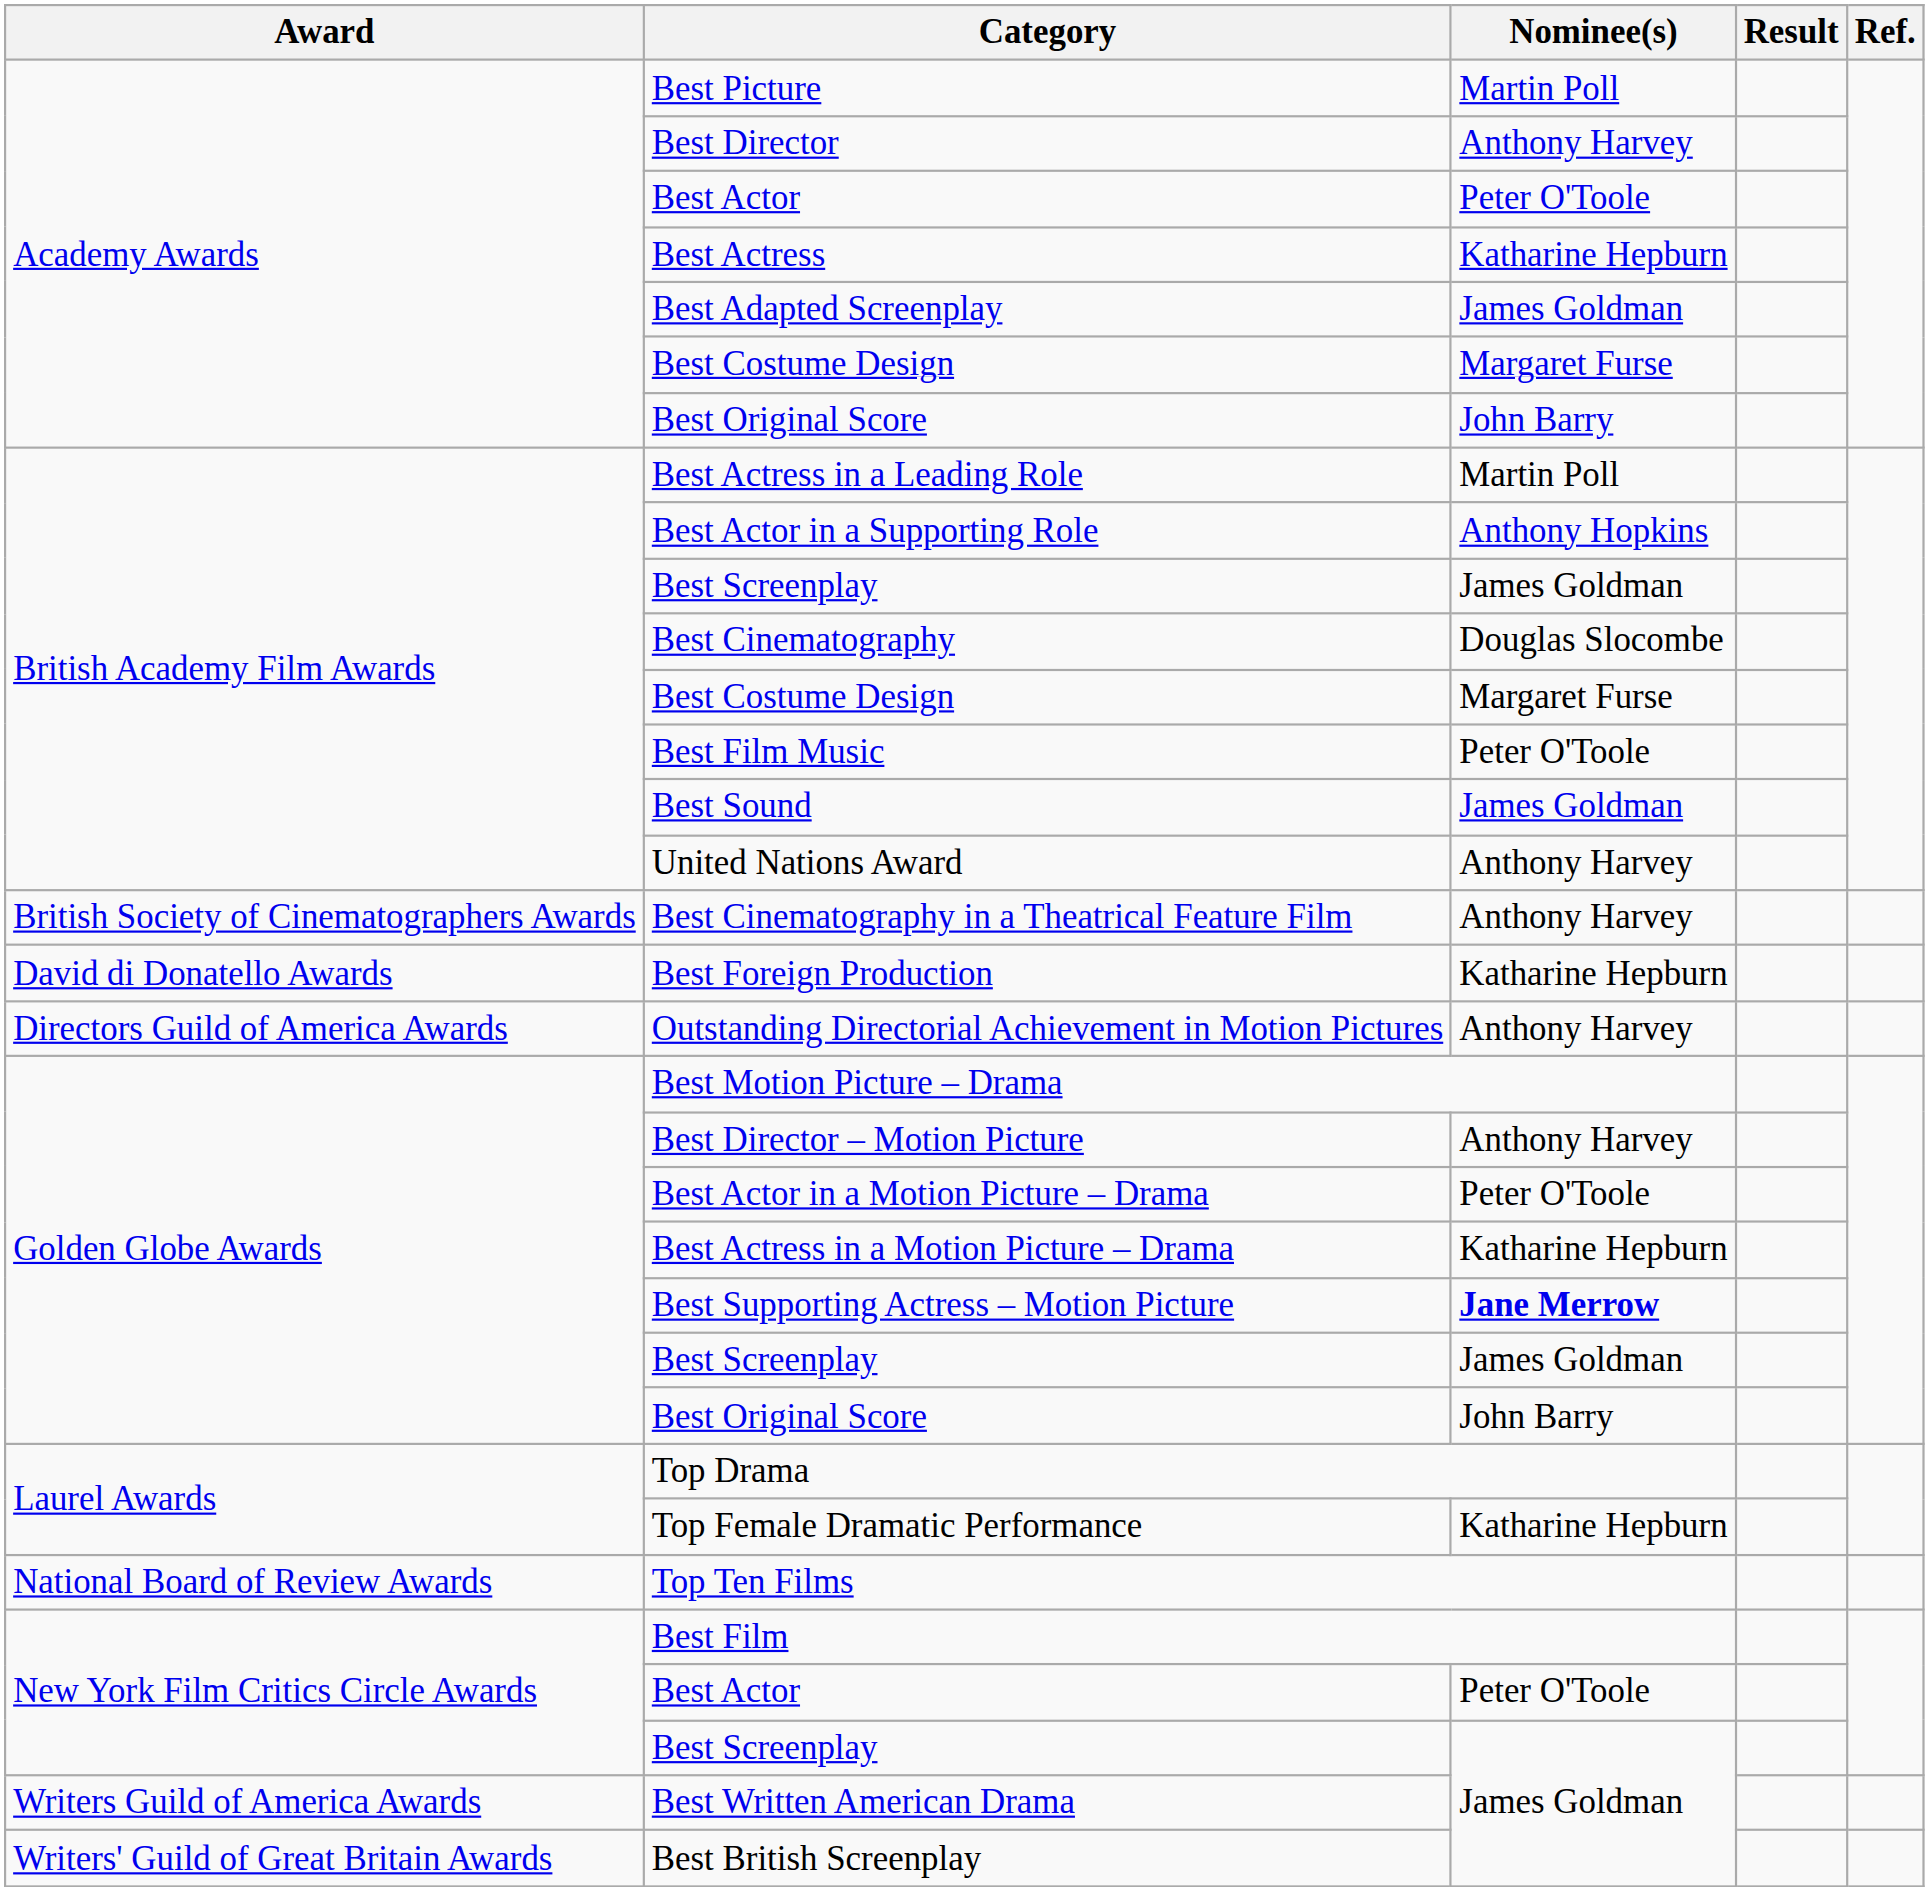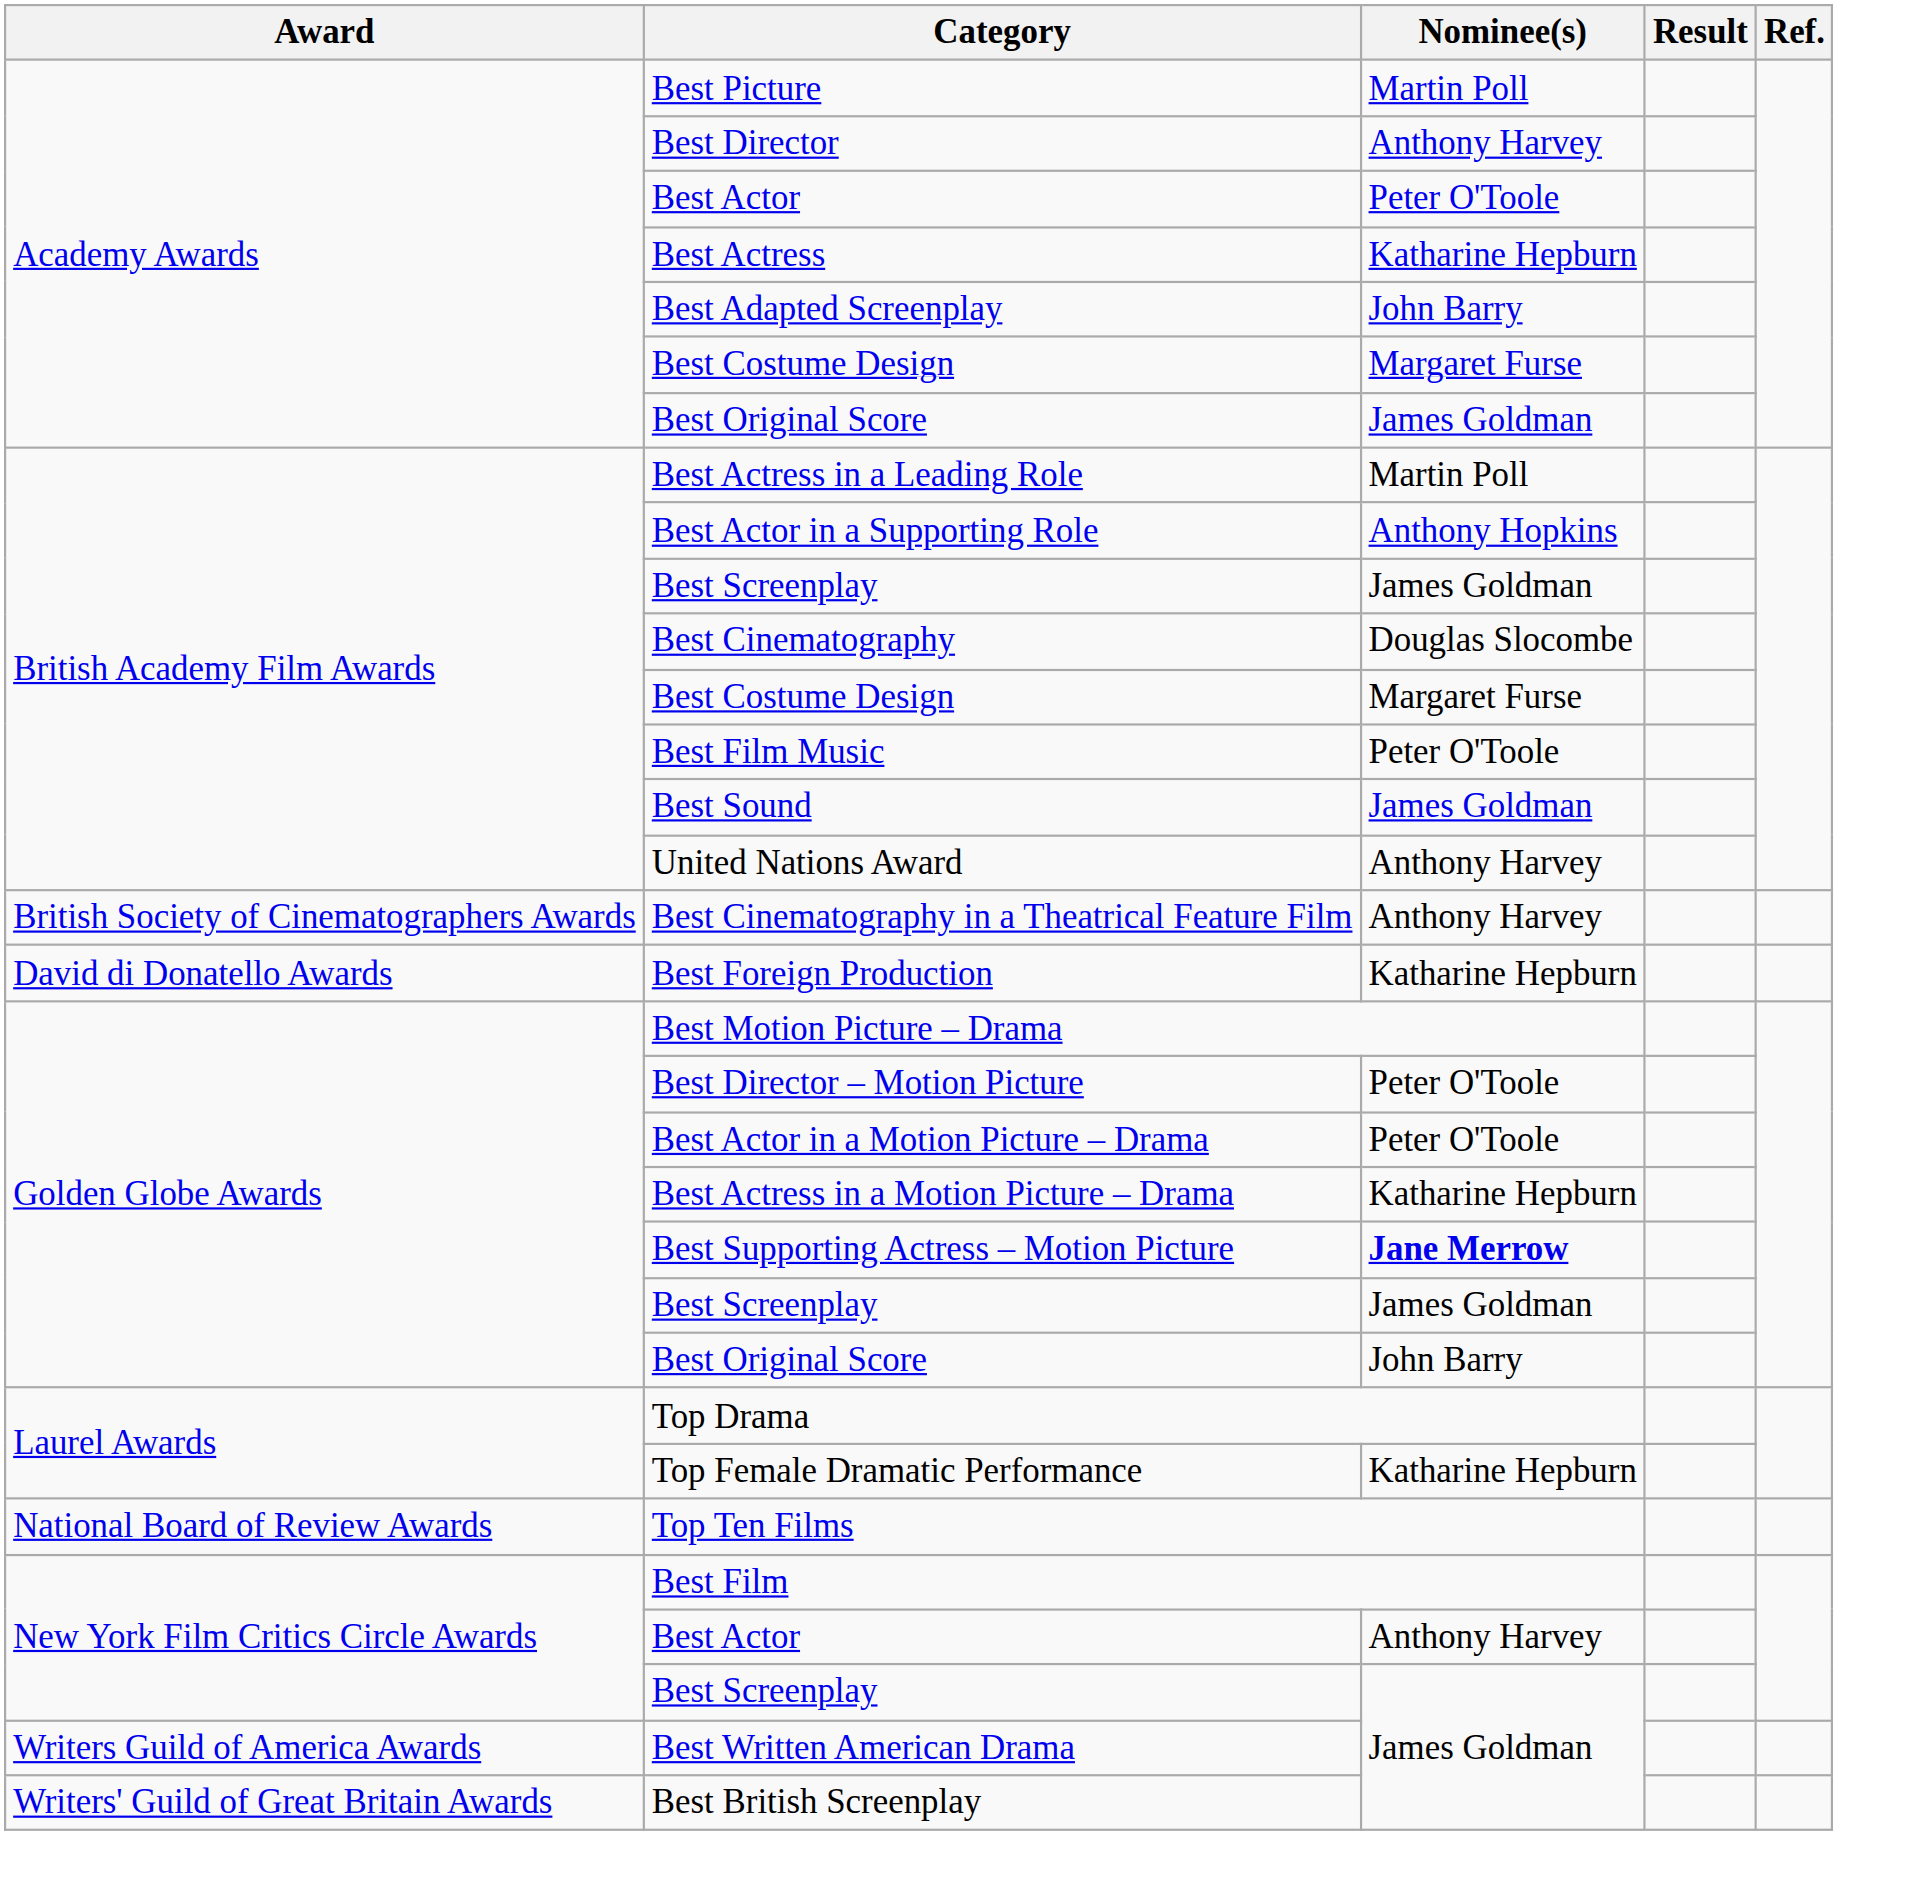 <table class="wikitable plainrowheaders">
 <tr>
 <th>Award</th>
 <th>Category</th>
 <th>Nominee(s)</th>
 <th>Result</th>
 <th>Ref.</th>
 </tr>
 <tr>
 <td rowspan="7"><a href='#'>Academy Awards</a></td>
 <td><a href='#'>Best Picture</a></td>
 <td><a href='#'>Martin Poll</a></td>
 <td></td>
 <td align="center" rowspan="7"></td>
 </tr>
 <tr>
 <td><a href='#'>Best Director</a></td>
 <td><a href='#'>Anthony Harvey</a></td>
 <td></td>
 </tr>
 <tr>
 <td><a href='#'>Best Actor</a></td>
 <td><a href='#'>Peter O'Toole</a></td>
 <td></td>
 </tr>
 <tr>
 <td><a href='#'>Best Actress</a></td>
 <td><a href='#'>Katharine Hepburn</a></td>
 <td></td>
 </tr>
 <tr>
 <td><a href='#'>Best Adapted Screenplay</a></td>
-<td><a href='#'>James Goldman</a></td>
+<td><a href='#'>John Barry</a></td>
 <td></td>
 </tr>
 <tr>
 <td><a href='#'>Best Costume Design</a></td>
 <td><a href='#'>Margaret Furse</a></td>
 <td></td>
 </tr>
 <tr>
 <td><a href='#'>Best Original Score</a></td>
-<td><a href='#'>John Barry</a></td>
+<td><a href='#'>James Goldman</a></td>
 <td></td>
 </tr>
 <tr>
 <td rowspan="8"><a href='#'>British Academy Film Awards</a></td>
 <td><a href='#'>Best Actress in a Leading Role</a></td>
 <td>Martin Poll</td>
 <td></td>
 <td align="center" rowspan="8"></td>
 </tr>
 <tr>
 <td><a href='#'>Best Actor in a Supporting Role</a></td>
 <td><a href='#'>Anthony Hopkins</a></td>
 <td></td>
 </tr>
 <tr>
 <td><a href='#'>Best Screenplay</a></td>
 <td>James Goldman</td>
 <td></td>
 </tr>
 <tr>
 <td><a href='#'>Best Cinematography</a></td>
 <td>Douglas Slocombe</td>
 <td></td>
 </tr>
 <tr>
 <td><a href='#'>Best Costume Design</a></td>
 <td>Margaret Furse</td>
 <td></td>
 </tr>
 <tr>
 <td><a href='#'>Best Film Music</a></td>
 <td>Peter O'Toole</td>
 <td></td>
 </tr>
 <tr>
 <td><a href='#'>Best Sound</a></td>
 <td><a href='#'>James Goldman</a></td>
 <td></td>
 </tr>
 <tr>
 <td>United Nations Award</td>
 <td>Anthony Harvey</td>
 <td></td>
 </tr>
 <tr>
 <td><a href='#'>British Society of Cinematographers Awards</a></td>
 <td><a href='#'>Best Cinematography in a Theatrical Feature Film</a></td>
 <td>Anthony Harvey</td>
 <td></td>
 <td align="center"></td>
 </tr>
 <tr>
 <td><a href='#'>David di Donatello Awards</a></td>
 <td><a href='#'>Best Foreign Production</a></td>
 <td>Katharine Hepburn</td>
 <td></td>
 <td align="center"></td>
 </tr>
 <tr>
-<td><a href='#'>Directors Guild of America Awards</a></td>
-<td><a href='#'>Outstanding Directorial Achievement in Motion Pictures</a></td>
-<td>Anthony Harvey</td>
-<td></td>
-<td align="center"></td>
-</tr>
-<tr>
 <td rowspan="7"><a href='#'>Golden Globe Awards</a></td>
 <td colspan="2"><a href='#'>Best Motion Picture – Drama</a></td>
 <td></td>
 <td align="center" rowspan="7"></td>
 </tr>
 <tr>
 <td><a href='#'>Best Director – Motion Picture</a></td>
-<td>Anthony Harvey</td>
+<td>Peter O'Toole</td>
 <td></td>
 </tr>
 <tr>
 <td><a href='#'>Best Actor in a Motion Picture – Drama</a></td>
 <td>Peter O'Toole</td>
 <td></td>
 </tr>
 <tr>
 <td><a href='#'>Best Actress in a Motion Picture – Drama</a></td>
 <td>Katharine Hepburn</td>
 <td></td>
 </tr>
 <tr>
 <td><a href='#'>Best Supporting Actress – Motion Picture</a></td>
 <td><strong><a href='#'>Jane Merrow</a></strong></td>
 <td></td>
 </tr>
 <tr>
 <td><a href='#'>Best Screenplay</a></td>
 <td>James Goldman</td>
 <td></td>
 </tr>
 <tr>
 <td><a href='#'>Best Original Score</a></td>
 <td>John Barry</td>
 <td></td>
 </tr>
 <tr>
 <td rowspan="2"><a href='#'>Laurel Awards</a></td>
 <td colspan="2">Top Drama</td>
 <td></td>
 <td align="center" rowspan="2"></td>
 </tr>
 <tr>
 <td>Top Female Dramatic Performance</td>
 <td>Katharine Hepburn</td>
 <td></td>
 </tr>
 <tr>
 <td><a href='#'>National Board of Review Awards</a></td>
 <td colspan="2"><a href='#'>Top Ten Films</a></td>
 <td></td>
 <td align="center"></td>
 </tr>
 <tr>
 <td rowspan="3"><a href='#'>New York Film Critics Circle Awards</a></td>
 <td colspan="2"><a href='#'>Best Film</a></td>
 <td></td>
 <td align="center" rowspan="3"></td>
 </tr>
 <tr>
 <td><a href='#'>Best Actor</a></td>
-<td>Peter O'Toole</td>
+<td>Anthony Harvey</td>
 <td></td>
 </tr>
 <tr>
 <td><a href='#'>Best Screenplay</a></td>
 <td rowspan="3">James Goldman</td>
 <td></td>
 </tr>
 <tr>
 <td><a href='#'>Writers Guild of America Awards</a></td>
 <td><a href='#'>Best Written American Drama</a></td>
 <td></td>
 <td align="center"></td>
 </tr>
 <tr>
 <td><a href='#'>Writers' Guild of Great Britain Awards</a></td>
 <td>Best British Screenplay</td>
 <td></td>
 <td align="center"></td>
 </tr>
 </table>
